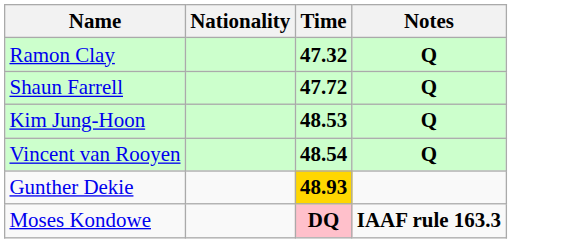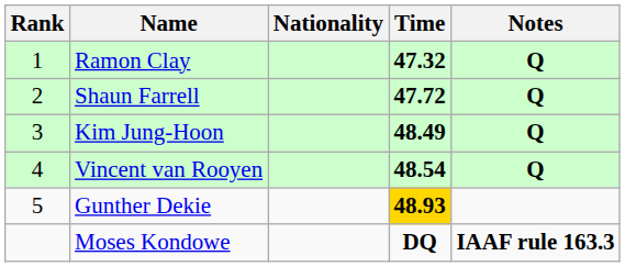 <table class="wikitable sortable" style="text-align:center">
 <tr>
+<th>Rank</th>
 <th>Name</th>
 <th>Nationality</th>
 <th>Time</th>
 <th>Notes</th>
 </tr>
 <tr bgcolor=ccffcc>
+<td>1</td>
 <td align=left><a href='#'>Ramon Clay</a></td>
 <td align=left></td>
 <td><strong>47.32</strong></td>
 <td><strong>Q</strong></td>
 </tr>
 <tr bgcolor=ccffcc>
+<td>2</td>
 <td align=left><a href='#'>Shaun Farrell</a></td>
 <td align=left></td>
 <td><strong>47.72</strong></td>
 <td><strong>Q</strong></td>
 </tr>
 <tr bgcolor=ccffcc>
+<td>3</td>
 <td align=left><a href='#'>Kim Jung-Hoon</a></td>
 <td align=left></td>
-<td><strong>48.53</strong></td>
+<td><strong>48.49</strong></td>
 <td><strong>Q</strong></td>
 </tr>
 <tr bgcolor=ccffcc>
+<td>4</td>
 <td align=left><a href='#'>Vincent van Rooyen</a></td>
 <td align=left></td>
 <td><strong>48.54</strong></td>
 <td><strong>Q</strong></td>
 </tr>
 <tr>
+<td>5</td>
 <td align=left><a href='#'>Gunther Dekie</a></td>
 <td align=left></td>
 <td style="background: gold;"><strong>48.93</strong></td>
 <td></td>
 </tr>
 <tr>
+<td></td>
 <td align=left><a href='#'>Moses Kondowe</a></td>
 <td align=left></td>
-<td style="background: pink;"><strong>DQ</strong></td>
+<td><strong>DQ</strong></td>
 <td><strong>IAAF rule 163.3</strong></td>
 </tr>
 </table>
